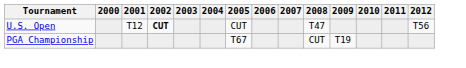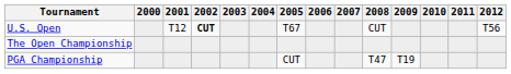 <table class="wikitable" style="font-size:95%;text-align:center;">
 <tr>
 <th>Tournament</th>
 <th>2000</th>
 <th>2001</th>
 <th>2002</th>
 <th>2003</th>
 <th>2004</th>
 <th>2005</th>
 <th>2006</th>
 <th>2007</th>
 <th>2008</th>
 <th>2009</th>
 <th>2010</th>
 <th>2011</th>
 <th>2012</th>
 </tr>
 <tr>
 <td align=left><a href='#'>U.S. Open</a></td>
 <td style="background:#eeeeee;"></td>
 <td>T12</td>
 <td><strong>CUT</strong></td>
 <td style="background:#eeeeee;"></td>
 <td style="background:#eeeeee;"></td>
-<td>CUT</td>
+<td>T67</td>
 <td style="background:#eeeeee;"></td>
 <td style="background:#eeeeee;"></td>
-<td>T47</td>
+<td>CUT</td>
 <td style="background:#eeeeee;"></td>
 <td style="background:#eeeeee;"></td>
 <td style="background:#eeeeee;"></td>
 <td>T56</td>
+</tr>
+<tr>
+<td align=left><a href='#'>The Open Championship</a></td>
+<td style="background:#eeeeee;"></td>
+<td style="background:#eeeeee;"></td>
+<td style="background:#eeeeee;"></td>
+<td style="background:#eeeeee;"></td>
+<td style="background:#eeeeee;"></td>
+<td style="background:#eeeeee;"></td>
+<td style="background:#eeeeee;"></td>
+<td style="background:#eeeeee;"></td>
+<td style="background:#eeeeee;"></td>
+<td style="background:#eeeeee;"></td>
+<td style="background:#eeeeee;"></td>
+<td style="background:#eeeeee;"></td>
+<td style="background:#eeeeee;"></td>
 </tr>
 <tr>
 <td align=left><a href='#'>PGA Championship</a></td>
 <td style="background:#eeeeee;"></td>
 <td style="background:#eeeeee;"></td>
 <td style="background:#eeeeee;"></td>
 <td style="background:#eeeeee;"></td>
 <td style="background:#eeeeee;"></td>
-<td>T67</td>
+<td>CUT</td>
 <td style="background:#eeeeee;"></td>
 <td style="background:#eeeeee;"></td>
-<td>CUT</td>
+<td>T47</td>
 <td>T19</td>
 <td style="background:#eeeeee;"></td>
 <td style="background:#eeeeee;"></td>
 <td style="background:#eeeeee;"></td>
 </tr>
 </table>
